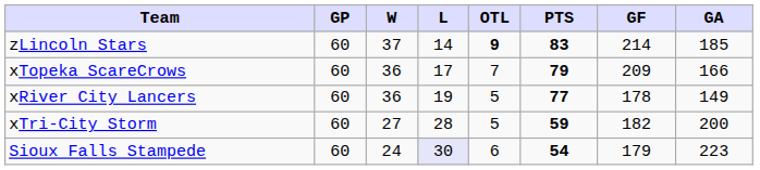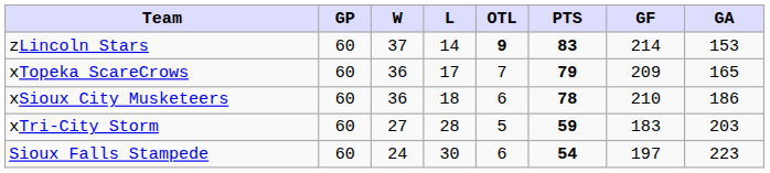 <table class="wikitable">
 <tr>
 <th style="background:#ddf; width:30%;">Team</th>
 <th style="background:#ddf; width:5%;">GP</th>
 <th style="background:#ddf; width:5%;">W</th>
 <th style="background:#ddf; width:5%;">L</th>
 <th style="background:#ddf; width:5%;">OTL</th>
 <th style="background:#ddf; width:7.5%;">PTS</th>
 <th style="background:#ddf; width:7.5%;">GF</th>
 <th style="background:#ddf; width:7.5%;">GA</th>
 </tr>
 <tr>
 <td>z<a href='#'>Lincoln Stars</a></td>
 <td style="text-align:center;">60</td>
 <td style="text-align:center;">37</td>
 <td style="text-align:center;">14</td>
 <td style="text-align:center;"><strong>9</strong></td>
 <td style="text-align:center;"><strong>83</strong></td>
 <td style="text-align:center;">214</td>
-<td style="text-align:center;">185</td>
+<td style="text-align:center;">153</td>
 </tr>
 <tr>
 <td>x<a href='#'>Topeka ScareCrows</a></td>
 <td style="text-align:center;">60</td>
 <td style="text-align:center;">36</td>
 <td style="text-align:center;">17</td>
 <td style="text-align:center;">7</td>
 <td style="text-align:center;"><strong>79</strong></td>
 <td style="text-align:center;">209</td>
-<td style="text-align:center;">166</td>
+<td style="text-align:center;">165</td>
 </tr>
 <tr>
-<td>x<a href='#'>River City Lancers</a></td>
+<td>x<a href='#'>Sioux City Musketeers</a></td>
 <td style="text-align:center;">60</td>
 <td style="text-align:center;">36</td>
-<td style="text-align:center;">19</td>
-<td style="text-align:center;">5</td>
-<td style="text-align:center;"><strong>77</strong></td>
-<td style="text-align:center;">178</td>
-<td style="text-align:center;">149</td>
+<td style="text-align:center;">18</td>
+<td style="text-align:center;">6</td>
+<td style="text-align:center;"><strong>78</strong></td>
+<td style="text-align:center;">210</td>
+<td style="text-align:center;">186</td>
 </tr>
 <tr>
 <td>x<a href='#'>Tri-City Storm</a></td>
 <td style="text-align:center;">60</td>
 <td style="text-align:center;">27</td>
 <td style="text-align:center;">28</td>
 <td style="text-align:center;">5</td>
 <td style="text-align:center;"><strong>59</strong></td>
-<td style="text-align:center;">182</td>
-<td style="text-align:center;">200</td>
+<td style="text-align:center;">183</td>
+<td style="text-align:center;">203</td>
 </tr>
 <tr>
 <td><a href='#'>Sioux Falls Stampede</a></td>
 <td style="text-align:center;">60</td>
 <td style="text-align:center;">24</td>
-<td style="background: lavender; text-align:center;">30</td>
+<td style="text-align:center;">30</td>
 <td style="text-align:center;">6</td>
 <td style="text-align:center;"><strong>54</strong></td>
-<td style="text-align:center;">179</td>
+<td style="text-align:center;">197</td>
 <td style="text-align:center;">223</td>
 </tr>
 </table>
